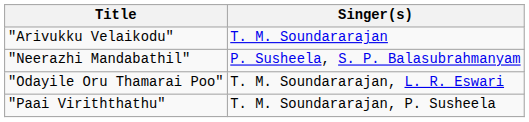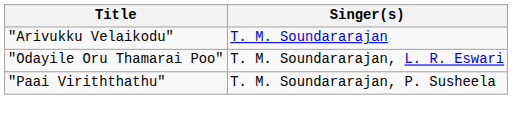 <table class="wikitable" style="font-size:95%;">
 <tr>
 <th>Title</th>
 <th>Singer(s)</th>
 </tr>
 <tr>
 <td>"Arivukku Velaikodu"</td>
 <td><a href='#'>T. M. Soundararajan</a></td>
 </tr>
 <tr>
-<td>"Neerazhi Mandabathil"</td>
-<td><a href='#'>P. Susheela</a>, <a href='#'>S. P. Balasubrahmanyam</a></td>
-</tr>
-<tr>
 <td>"Odayile Oru Thamarai Poo"</td>
 <td>T. M. Soundararajan, <a href='#'>L. R. Eswari</a></td>
 </tr>
 <tr>
 <td>"Paai Viriththathu"</td>
 <td>T. M. Soundararajan, P. Susheela</td>
 </tr>
 </table>
